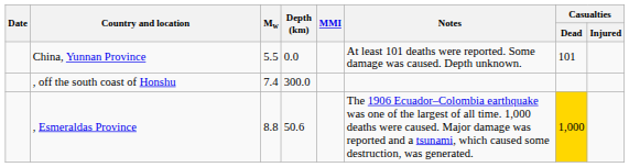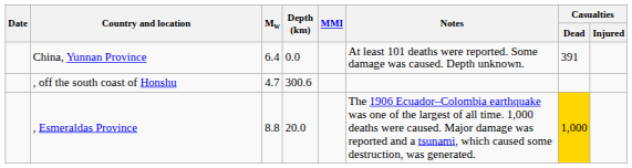 <table class="wikitable sortable sort-under" style="border:1px black; margin-left:1em;">
 <tr>
 <th rowspan="2"><small>Date</small></th>
 <th rowspan="2" style="width: 310px"><small>Country and location</small></th>
 <th rowspan="2"><small>M<sub>w</sub></small></th>
 <th rowspan="2"><small>Depth (km)</small></th>
 <th rowspan="2"><small><a href='#'>MMI</a></small></th>
 <th rowspan="2" class="unsortable"><small>Notes</small></th>
 <th colspan="2"><small>Casualties</small></th>
 </tr>
 <tr>
 <th><small>Dead</small></th>
 <th><small>Injured</small></th>
 </tr>
 <tr>
 <td></td>
 <td> China, <a href='#'>Yunnan Province</a></td>
-<td>5.5</td>
+<td>6.4</td>
 <td>0.0</td>
 <td></td>
 <td>At least 101 deaths were reported. Some damage was caused. Depth unknown.</td>
-<td>101</td>
+<td>391</td>
 <td></td>
 </tr>
 <tr>
 <td></td>
 <td>, off the south coast of <a href='#'>Honshu</a></td>
-<td>7.4</td>
-<td>300.0</td>
+<td>4.7</td>
+<td>300.6</td>
 <td></td>
 <td></td>
 <td></td>
 <td></td>
 </tr>
 <tr>
 <td></td>
 <td>, <a href='#'>Esmeraldas Province</a></td>
 <td>8.8</td>
-<td>50.6</td>
+<td>20.0</td>
 <td></td>
 <td>The <a href='#'>1906 Ecuador–Colombia earthquake</a> was one of the largest of all time. 1,000 deaths were caused. Major damage was reported and a <a href='#'>tsunami</a>, which caused some destruction, was generated.</td>
 <td style="background: gold;">1,000</td>
 <td></td>
 </tr>
 </table>
